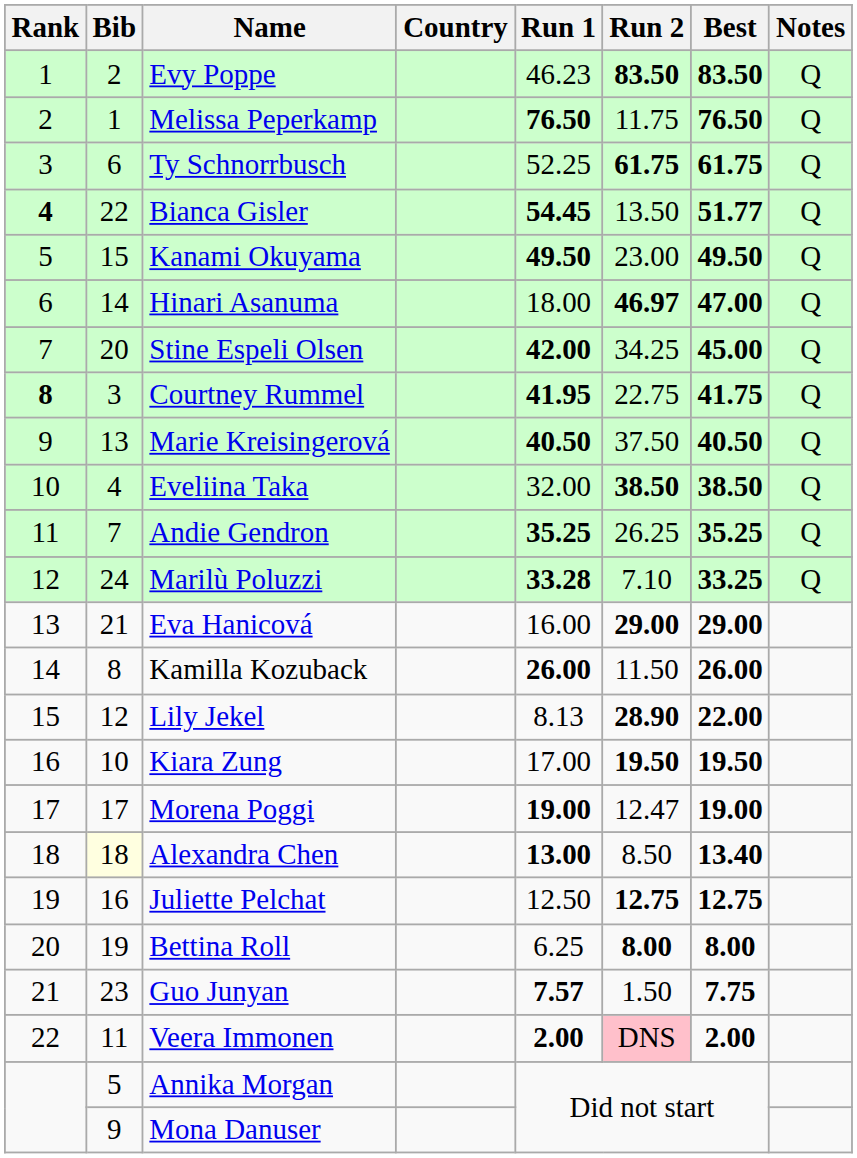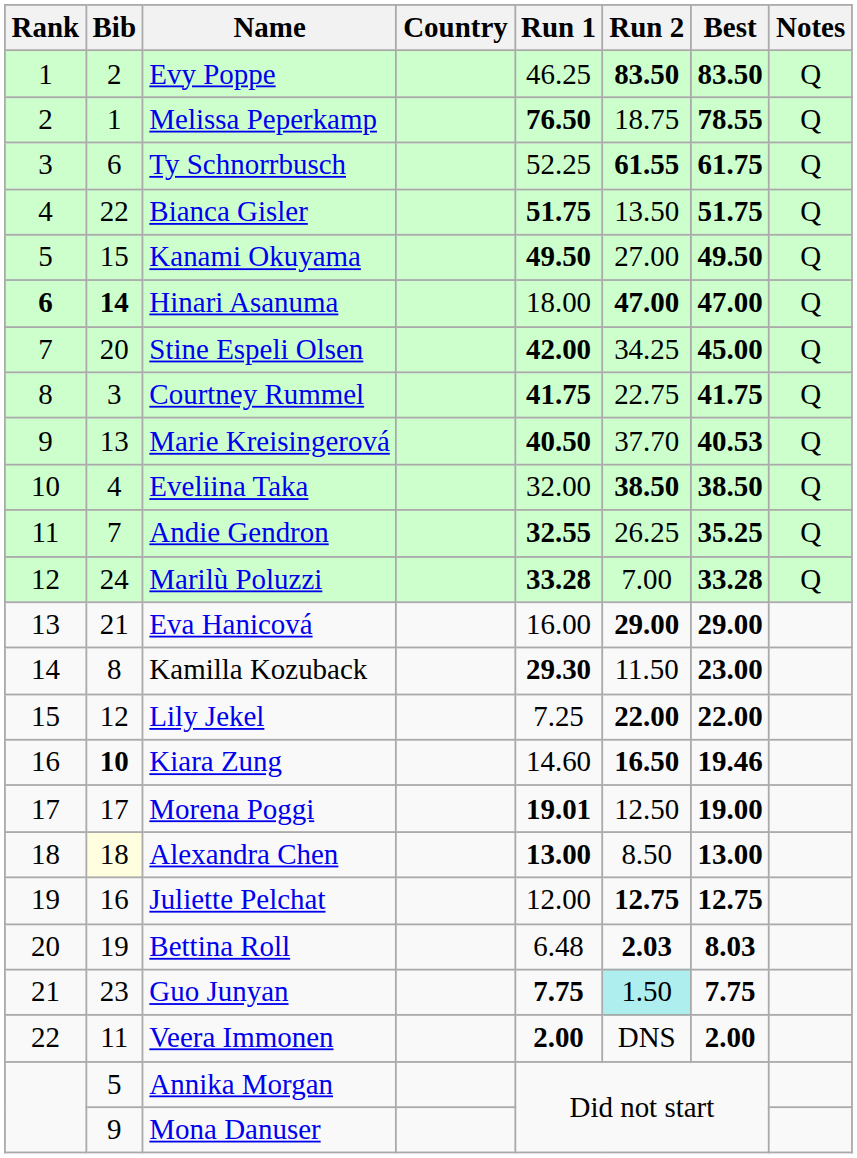 <table class="wikitable sortable" style="text-align:center">
 <tr>
 <th>Rank</th>
 <th>Bib</th>
 <th>Name</th>
 <th>Country</th>
 <th>Run 1</th>
 <th>Run 2</th>
 <th>Best</th>
 <th>Notes</th>
 </tr>
 <tr bgcolor=ccffcc>
 <td>1</td>
 <td>2</td>
 <td align=left><a href='#'>Evy Poppe</a></td>
 <td align=left></td>
-<td>46.23</td>
+<td>46.25</td>
 <td><strong>83.50</strong></td>
 <td><strong>83.50</strong></td>
 <td>Q</td>
 </tr>
 <tr bgcolor=ccffcc>
 <td>2</td>
 <td>1</td>
 <td align=left><a href='#'>Melissa Peperkamp</a></td>
 <td align=left></td>
 <td><strong>76.50</strong></td>
-<td>11.75</td>
-<td><strong>76.50</strong></td>
+<td>18.75</td>
+<td><strong>78.55</strong></td>
 <td>Q</td>
 </tr>
 <tr bgcolor=ccffcc>
 <td>3</td>
 <td>6</td>
 <td align=left><a href='#'>Ty Schnorrbusch</a></td>
 <td align=left></td>
 <td>52.25</td>
-<td><strong>61.75</strong></td>
+<td><strong>61.55</strong></td>
 <td><strong>61.75</strong></td>
 <td>Q</td>
 </tr>
 <tr bgcolor=ccffcc>
-<td><strong>4</strong></td>
+<td>4</td>
 <td>22</td>
 <td align=left><a href='#'>Bianca Gisler</a></td>
 <td align=left></td>
-<td><strong>54.45</strong></td>
+<td><strong>51.75</strong></td>
 <td>13.50</td>
-<td><strong>51.77</strong></td>
+<td><strong>51.75</strong></td>
 <td>Q</td>
 </tr>
 <tr bgcolor=ccffcc>
 <td>5</td>
 <td>15</td>
 <td align=left><a href='#'>Kanami Okuyama</a></td>
 <td align=left></td>
 <td><strong>49.50</strong></td>
-<td>23.00</td>
+<td>27.00</td>
 <td><strong>49.50</strong></td>
 <td>Q</td>
 </tr>
 <tr bgcolor=ccffcc>
-<td>6</td>
-<td>14</td>
+<td><strong>6</strong></td>
+<td><strong>14</strong></td>
 <td align=left><a href='#'>Hinari Asanuma</a></td>
 <td align=left></td>
 <td>18.00</td>
-<td><strong>46.97</strong></td>
+<td><strong>47.00</strong></td>
 <td><strong>47.00</strong></td>
 <td>Q</td>
 </tr>
 <tr bgcolor=ccffcc>
 <td>7</td>
 <td>20</td>
 <td align=left><a href='#'>Stine Espeli Olsen</a></td>
 <td align=left></td>
 <td><strong>42.00</strong></td>
 <td>34.25</td>
 <td><strong>45.00</strong></td>
 <td>Q</td>
 </tr>
 <tr bgcolor=ccffcc>
-<td><strong>8</strong></td>
+<td>8</td>
 <td>3</td>
 <td align=left><a href='#'>Courtney Rummel</a></td>
 <td align=left></td>
-<td><strong>41.95</strong></td>
+<td><strong>41.75</strong></td>
 <td>22.75</td>
 <td><strong>41.75</strong></td>
 <td>Q</td>
 </tr>
 <tr bgcolor=ccffcc>
 <td>9</td>
 <td>13</td>
 <td align=left><a href='#'>Marie Kreisingerová</a></td>
 <td align=left></td>
 <td><strong>40.50</strong></td>
-<td>37.50</td>
-<td><strong>40.50</strong></td>
+<td>37.70</td>
+<td><strong>40.53</strong></td>
 <td>Q</td>
 </tr>
 <tr bgcolor=ccffcc>
 <td>10</td>
 <td>4</td>
 <td align=left><a href='#'>Eveliina Taka</a></td>
 <td align=left></td>
 <td>32.00</td>
 <td><strong>38.50</strong></td>
 <td><strong>38.50</strong></td>
 <td>Q</td>
 </tr>
 <tr bgcolor=ccffcc>
 <td>11</td>
 <td>7</td>
 <td align=left><a href='#'>Andie Gendron</a></td>
 <td align=left></td>
-<td><strong>35.25</strong></td>
+<td><strong>32.55</strong></td>
 <td>26.25</td>
 <td><strong>35.25</strong></td>
 <td>Q</td>
 </tr>
 <tr bgcolor=ccffcc>
 <td>12</td>
 <td>24</td>
 <td align=left><a href='#'>Marilù Poluzzi</a></td>
 <td align=left></td>
 <td><strong>33.28</strong></td>
-<td>7.10</td>
-<td><strong>33.25</strong></td>
+<td>7.00</td>
+<td><strong>33.28</strong></td>
 <td>Q</td>
 </tr>
 <tr>
 <td>13</td>
 <td>21</td>
 <td align=left><a href='#'>Eva Hanicová</a></td>
 <td align=left></td>
 <td>16.00</td>
 <td><strong>29.00</strong></td>
 <td><strong>29.00</strong></td>
 <td></td>
 </tr>
 <tr>
 <td>14</td>
 <td>8</td>
 <td align=left>Kamilla Kozuback</td>
 <td align=left></td>
-<td><strong>26.00</strong></td>
+<td><strong>29.30</strong></td>
 <td>11.50</td>
-<td><strong>26.00</strong></td>
+<td><strong>23.00</strong></td>
 <td></td>
 </tr>
 <tr>
 <td>15</td>
 <td>12</td>
 <td align=left><a href='#'>Lily Jekel</a></td>
 <td align=left></td>
-<td>8.13</td>
-<td><strong>28.90</strong></td>
+<td>7.25</td>
+<td><strong>22.00</strong></td>
 <td><strong>22.00</strong></td>
 <td></td>
 </tr>
 <tr>
 <td>16</td>
-<td>10</td>
+<td><strong>10</strong></td>
 <td align=left><a href='#'>Kiara Zung</a></td>
 <td align=left></td>
-<td>17.00</td>
-<td><strong>19.50</strong></td>
-<td><strong>19.50</strong></td>
+<td>14.60</td>
+<td><strong>16.50</strong></td>
+<td><strong>19.46</strong></td>
 <td></td>
 </tr>
 <tr>
 <td>17</td>
 <td>17</td>
 <td align=left><a href='#'>Morena Poggi</a></td>
 <td align=left></td>
-<td><strong>19.00</strong></td>
-<td>12.47</td>
+<td><strong>19.01</strong></td>
+<td>12.50</td>
 <td><strong>19.00</strong></td>
 <td></td>
 </tr>
 <tr>
 <td>18</td>
 <td style="background: lightyellow;">18</td>
 <td align=left><a href='#'>Alexandra Chen</a></td>
 <td align=left></td>
 <td><strong>13.00</strong></td>
 <td>8.50</td>
-<td><strong>13.40</strong></td>
+<td><strong>13.00</strong></td>
 <td></td>
 </tr>
 <tr>
 <td>19</td>
 <td>16</td>
 <td align=left><a href='#'>Juliette Pelchat</a></td>
 <td align=left></td>
-<td>12.50</td>
+<td>12.00</td>
 <td><strong>12.75</strong></td>
 <td><strong>12.75</strong></td>
 <td></td>
 </tr>
 <tr>
 <td>20</td>
 <td>19</td>
 <td align=left><a href='#'>Bettina Roll</a></td>
 <td align=left></td>
-<td>6.25</td>
-<td><strong>8.00</strong></td>
-<td><strong>8.00</strong></td>
+<td>6.48</td>
+<td><strong>2.03</strong></td>
+<td><strong>8.03</strong></td>
 <td></td>
 </tr>
 <tr>
 <td>21</td>
 <td>23</td>
 <td align=left><a href='#'>Guo Junyan</a></td>
 <td align=left></td>
-<td><strong>7.57</strong></td>
-<td>1.50</td>
+<td><strong>7.75</strong></td>
+<td style="background: paleturquoise;">1.50</td>
 <td><strong>7.75</strong></td>
 <td></td>
 </tr>
 <tr>
 <td>22</td>
 <td>11</td>
 <td align=left><a href='#'>Veera Immonen</a></td>
 <td align=left></td>
 <td><strong>2.00</strong></td>
-<td style="background: pink;">DNS</td>
+<td>DNS</td>
 <td><strong>2.00</strong></td>
 <td></td>
 </tr>
 <tr>
 <td rowspan=2></td>
 <td>5</td>
 <td align=left><a href='#'>Annika Morgan</a></td>
 <td align=left></td>
 <td colspan=3 rowspan=2>Did not start</td>
 <td></td>
 </tr>
 <tr>
 <td>9</td>
 <td align=left><a href='#'>Mona Danuser</a></td>
 <td align=left></td>
 <td></td>
 </tr>
 </table>
